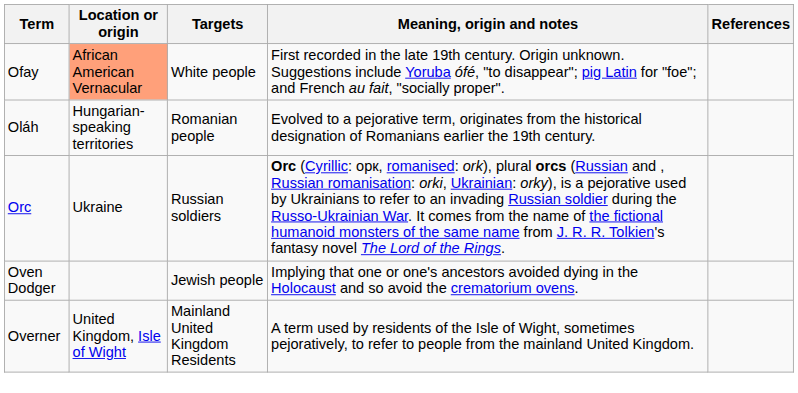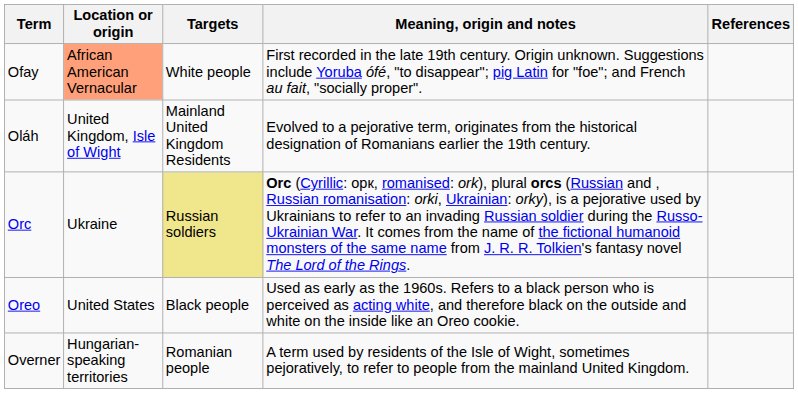 <table class="wikitable">
 <tr>
 <th>Term</th>
 <th>Location or origin</th>
 <th>Targets</th>
 <th>Meaning, origin and notes</th>
 <th>References</th>
 </tr>
 <tr>
 <td>Ofay</td>
 <td style="background: lightsalmon;">African American Vernacular</td>
 <td>White people</td>
 <td>First recorded in the late 19th century. Origin unknown. Suggestions include <a href='#'>Yoruba</a> <em>ófé</em>, "to disappear"; <a href='#'>pig Latin</a> for "foe"; and French <em>au fait</em>, "socially proper".</td>
 <td></td>
 </tr>
 <tr>
 <td>Oláh</td>
-<td>Hungarian-speaking territories</td>
-<td>Romanian people</td>
+<td>United Kingdom, <a href='#'>Isle of Wight</a></td>
+<td>Mainland United Kingdom Residents</td>
 <td>Evolved to a pejorative term, originates from the historical designation of Romanians earlier the 19th century.</td>
 <td></td>
 </tr>
 <tr>
 <td><a href='#'>Orc</a></td>
 <td>Ukraine</td>
-<td>Russian soldiers</td>
+<td style="background: khaki;">Russian soldiers</td>
 <td><strong>Orc</strong> (<a href='#'>Cyrillic</a>: орк, <a href='#'>romanised</a>: <em>ork</em>), plural <strong>orcs</strong> (<a href='#'>Russian</a> and , <a href='#'>Russian romanisation</a>: <em>orki</em>, <a href='#'>Ukrainian</a>: <em>orky</em>), is a pejorative used by Ukrainians to refer to an invading <a href='#'>Russian soldier</a> during the <a href='#'>Russo-Ukrainian War</a>. It comes from the name of <a href='#'>the fictional humanoid monsters of the same name</a> from <a href='#'>J. R. R. Tolkien</a>'s fantasy novel <em><a href='#'>The Lord of the Rings</a></em>.</td>
 </tr>
 <tr>
-<td>Oven Dodger</td>
-<td></td>
-<td>Jewish people</td>
-<td>Implying that one or one's ancestors avoided dying in the <a href='#'>Holocaust</a> and so avoid the <a href='#'>crematorium ovens</a>.</td>
+<td><a href='#'>Oreo</a></td>
+<td>United States</td>
+<td>Black people</td>
+<td>Used as early as the 1960s. Refers to a black person who is perceived as <a href='#'>acting white</a>, and therefore black on the outside and white on the inside like an Oreo cookie.</td>
 <td></td>
 </tr>
 <tr>
 <td>Overner</td>
-<td>United Kingdom, <a href='#'>Isle of Wight</a></td>
-<td>Mainland United Kingdom Residents</td>
+<td>Hungarian-speaking territories</td>
+<td>Romanian people</td>
 <td>A term used by residents of the Isle of Wight, sometimes pejoratively, to refer to people from the mainland United Kingdom.</td>
 <td></td>
 </tr>
 </table>
